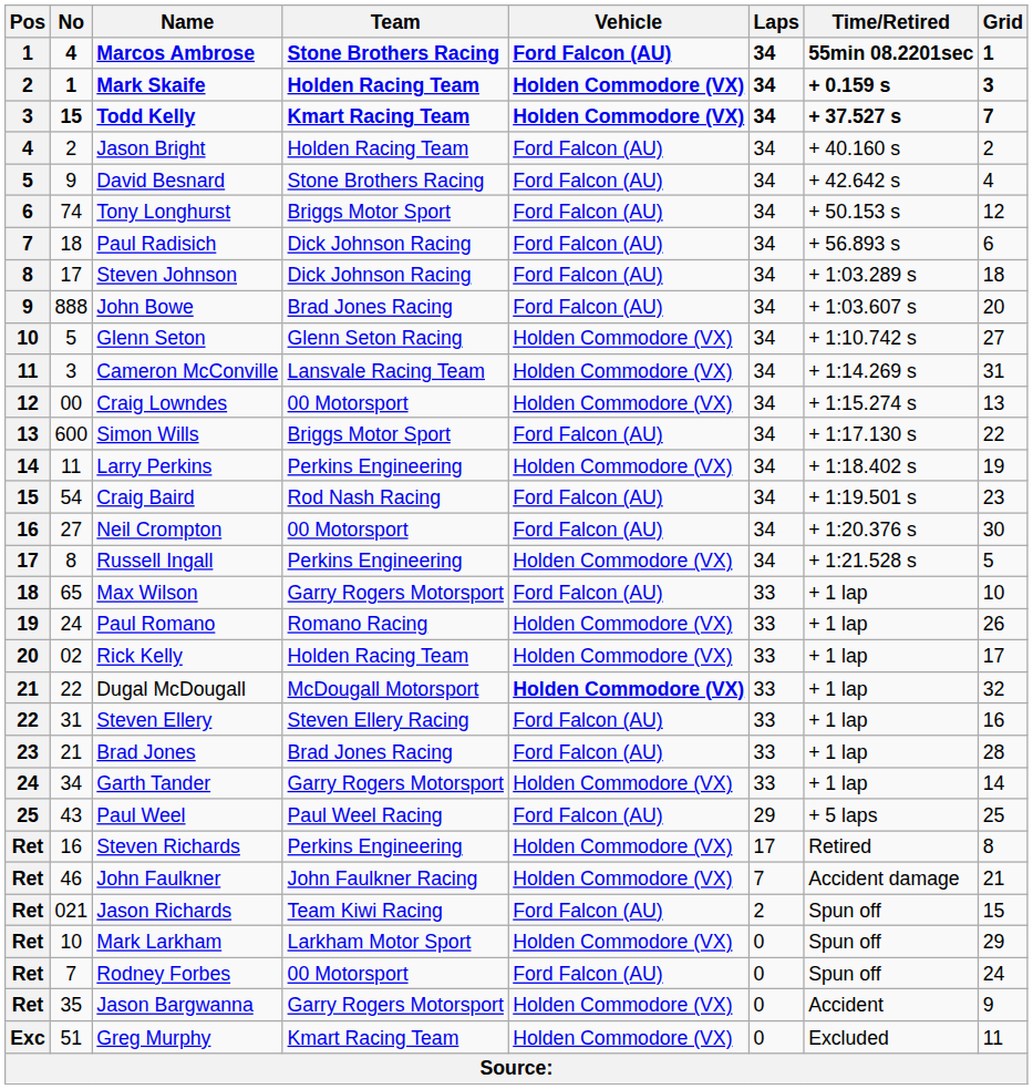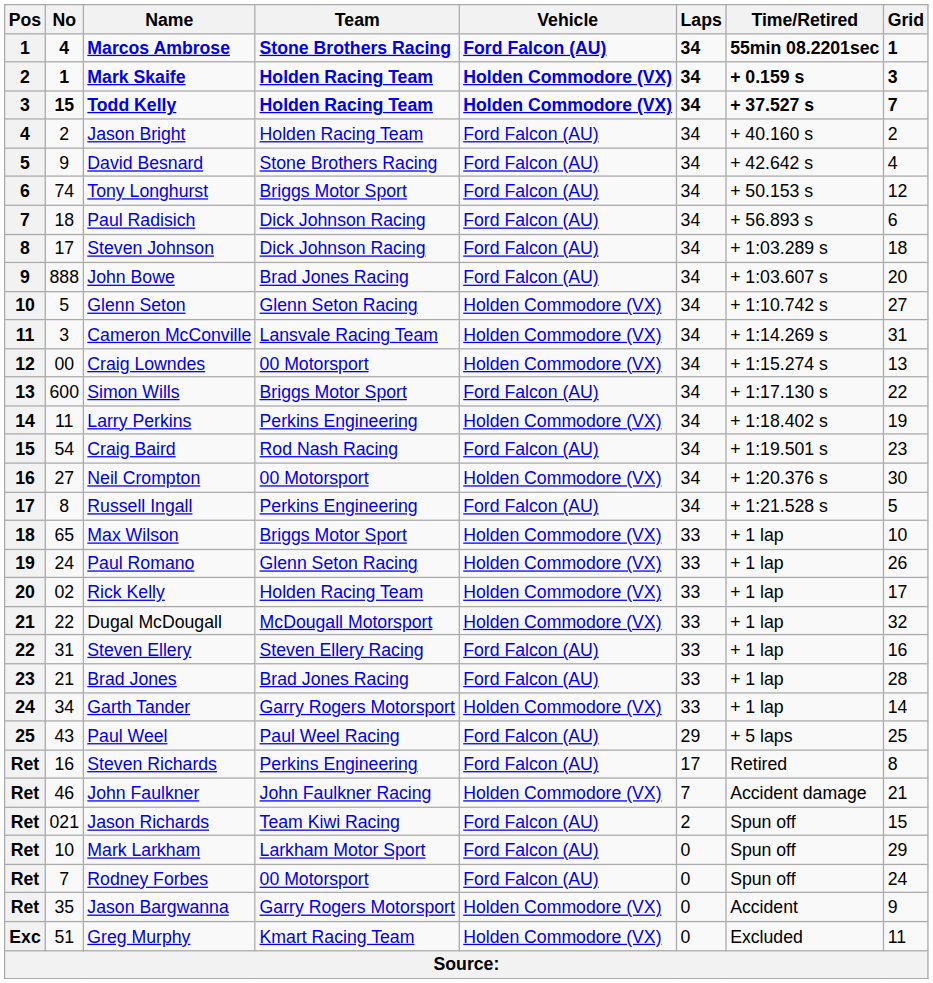 <table class="wikitable" style="font-size: 87%;">
 <tr>
 <th>Pos</th>
 <th>No</th>
 <th>Name</th>
 <th>Team</th>
 <th>Vehicle</th>
 <th>Laps</th>
 <th>Time/Retired</th>
 <th>Grid</th>
 </tr>
 <tr>
 <th>1</th>
 <td align=center><strong>4</strong></td>
 <td> <strong><a href='#'>Marcos Ambrose</a></strong></td>
 <td><strong><a href='#'>Stone Brothers Racing</a></strong></td>
 <td><strong><a href='#'>Ford Falcon (AU)</a></strong></td>
 <td><strong>34</strong></td>
 <td><strong>55min 08.2201sec</strong></td>
 <td><strong>1</strong></td>
 </tr>
 <tr>
 <th>2</th>
 <td align=center><strong>1</strong></td>
 <td> <strong><a href='#'>Mark Skaife</a></strong></td>
 <td><strong><a href='#'>Holden Racing Team</a></strong></td>
 <td><strong><a href='#'>Holden Commodore (VX)</a></strong></td>
 <td><strong>34</strong></td>
 <td><strong>+ 0.159 s</strong></td>
 <td><strong>3</strong></td>
 </tr>
 <tr>
 <th>3</th>
 <td align=center><strong>15</strong></td>
 <td> <strong><a href='#'>Todd Kelly</a></strong></td>
-<td><strong><a href='#'>Kmart Racing Team</a></strong></td>
+<td><strong><a href='#'>Holden Racing Team</a></strong></td>
 <td><strong><a href='#'>Holden Commodore (VX)</a></strong></td>
 <td><strong>34</strong></td>
 <td><strong>+ 37.527 s</strong></td>
 <td><strong>7</strong></td>
 </tr>
 <tr>
 <th>4</th>
 <td align=center>2</td>
 <td> <a href='#'>Jason Bright</a></td>
 <td><a href='#'>Holden Racing Team</a></td>
 <td><a href='#'>Ford Falcon (AU)</a></td>
 <td>34</td>
 <td>+ 40.160 s</td>
 <td>2</td>
 </tr>
 <tr>
 <th>5</th>
 <td align=center>9</td>
 <td> <a href='#'>David Besnard</a></td>
 <td><a href='#'>Stone Brothers Racing</a></td>
 <td><a href='#'>Ford Falcon (AU)</a></td>
 <td>34</td>
 <td>+ 42.642 s</td>
 <td>4</td>
 </tr>
 <tr>
 <th>6</th>
 <td align=center>74</td>
 <td> <a href='#'>Tony Longhurst</a></td>
 <td><a href='#'>Briggs Motor Sport</a></td>
 <td><a href='#'>Ford Falcon (AU)</a></td>
 <td>34</td>
 <td>+ 50.153 s</td>
 <td>12</td>
 </tr>
 <tr>
 <th>7</th>
 <td align=center>18</td>
 <td> <a href='#'>Paul Radisich</a></td>
 <td><a href='#'>Dick Johnson Racing</a></td>
 <td><a href='#'>Ford Falcon (AU)</a></td>
 <td>34</td>
 <td>+ 56.893 s</td>
 <td>6</td>
 </tr>
 <tr>
 <th>8</th>
 <td align=center>17</td>
 <td> <a href='#'>Steven Johnson</a></td>
 <td><a href='#'>Dick Johnson Racing</a></td>
 <td><a href='#'>Ford Falcon (AU)</a></td>
 <td>34</td>
 <td>+ 1:03.289 s</td>
 <td>18</td>
 </tr>
 <tr>
 <th>9</th>
 <td align=center>888</td>
 <td> <a href='#'>John Bowe</a></td>
 <td><a href='#'>Brad Jones Racing</a></td>
 <td><a href='#'>Ford Falcon (AU)</a></td>
 <td>34</td>
 <td>+ 1:03.607 s</td>
 <td>20</td>
 </tr>
 <tr>
 <th>10</th>
 <td align=center>5</td>
 <td> <a href='#'>Glenn Seton</a></td>
 <td><a href='#'>Glenn Seton Racing</a></td>
 <td><a href='#'>Holden Commodore (VX)</a></td>
 <td>34</td>
 <td>+ 1:10.742 s</td>
 <td>27</td>
 </tr>
 <tr>
 <th>11</th>
 <td align=center>3</td>
 <td> <a href='#'>Cameron McConville</a></td>
 <td><a href='#'>Lansvale Racing Team</a></td>
 <td><a href='#'>Holden Commodore (VX)</a></td>
 <td>34</td>
 <td>+ 1:14.269 s</td>
 <td>31</td>
 </tr>
 <tr>
 <th>12</th>
 <td align=center>00</td>
 <td> <a href='#'>Craig Lowndes</a></td>
 <td><a href='#'>00 Motorsport</a></td>
 <td><a href='#'>Holden Commodore (VX)</a></td>
 <td>34</td>
 <td>+ 1:15.274 s</td>
 <td>13</td>
 </tr>
 <tr>
 <th>13</th>
 <td align=center>600</td>
 <td> <a href='#'>Simon Wills</a></td>
 <td><a href='#'>Briggs Motor Sport</a></td>
 <td><a href='#'>Ford Falcon (AU)</a></td>
 <td>34</td>
 <td>+ 1:17.130 s</td>
 <td>22</td>
 </tr>
 <tr>
 <th>14</th>
 <td align=center>11</td>
 <td> <a href='#'>Larry Perkins</a></td>
 <td><a href='#'>Perkins Engineering</a></td>
 <td><a href='#'>Holden Commodore (VX)</a></td>
 <td>34</td>
 <td>+ 1:18.402 s</td>
 <td>19</td>
 </tr>
 <tr>
 <th>15</th>
 <td align=center>54</td>
 <td> <a href='#'>Craig Baird</a></td>
 <td><a href='#'>Rod Nash Racing</a></td>
 <td><a href='#'>Ford Falcon (AU)</a></td>
 <td>34</td>
 <td>+ 1:19.501 s</td>
 <td>23</td>
 </tr>
 <tr>
 <th>16</th>
 <td align=center>27</td>
 <td> <a href='#'>Neil Crompton</a></td>
 <td><a href='#'>00 Motorsport</a></td>
-<td><a href='#'>Ford Falcon (AU)</a></td>
+<td><a href='#'>Holden Commodore (VX)</a></td>
 <td>34</td>
 <td>+ 1:20.376 s</td>
 <td>30</td>
 </tr>
 <tr>
 <th>17</th>
 <td align=center>8</td>
 <td> <a href='#'>Russell Ingall</a></td>
 <td><a href='#'>Perkins Engineering</a></td>
-<td><a href='#'>Holden Commodore (VX)</a></td>
+<td><a href='#'>Ford Falcon (AU)</a></td>
 <td>34</td>
 <td>+ 1:21.528 s</td>
 <td>5</td>
 </tr>
 <tr>
 <th>18</th>
 <td align=center>65</td>
 <td> <a href='#'>Max Wilson</a></td>
-<td><a href='#'>Garry Rogers Motorsport</a></td>
-<td><a href='#'>Ford Falcon (AU)</a></td>
+<td><a href='#'>Briggs Motor Sport</a></td>
+<td><a href='#'>Holden Commodore (VX)</a></td>
 <td>33</td>
 <td>+ 1 lap</td>
 <td>10</td>
 </tr>
 <tr>
 <th>19</th>
 <td align=center>24</td>
 <td> <a href='#'>Paul Romano</a></td>
-<td><a href='#'>Romano Racing</a></td>
+<td><a href='#'>Glenn Seton Racing</a></td>
 <td><a href='#'>Holden Commodore (VX)</a></td>
 <td>33</td>
 <td>+ 1 lap</td>
 <td>26</td>
 </tr>
 <tr>
 <th>20</th>
 <td align=center>02</td>
 <td> <a href='#'>Rick Kelly</a></td>
 <td><a href='#'>Holden Racing Team</a></td>
 <td><a href='#'>Holden Commodore (VX)</a></td>
 <td>33</td>
 <td>+ 1 lap</td>
 <td>17</td>
 </tr>
 <tr>
 <th>21</th>
 <td align=center>22</td>
 <td> Dugal McDougall</td>
 <td><a href='#'>McDougall Motorsport</a></td>
-<td><strong><a href='#'>Holden Commodore (VX)</a></strong></td>
+<td><a href='#'>Holden Commodore (VX)</a></td>
 <td>33</td>
 <td>+ 1 lap</td>
 <td>32</td>
 </tr>
 <tr>
 <th>22</th>
 <td align=center>31</td>
 <td> <a href='#'>Steven Ellery</a></td>
 <td><a href='#'>Steven Ellery Racing</a></td>
 <td><a href='#'>Ford Falcon (AU)</a></td>
 <td>33</td>
 <td>+ 1 lap</td>
 <td>16</td>
 </tr>
 <tr>
 <th>23</th>
 <td align=center>21</td>
 <td> <a href='#'>Brad Jones</a></td>
 <td><a href='#'>Brad Jones Racing</a></td>
 <td><a href='#'>Ford Falcon (AU)</a></td>
 <td>33</td>
 <td>+ 1 lap</td>
 <td>28</td>
 </tr>
 <tr>
 <th>24</th>
 <td align=center>34</td>
 <td> <a href='#'>Garth Tander</a></td>
 <td><a href='#'>Garry Rogers Motorsport</a></td>
 <td><a href='#'>Holden Commodore (VX)</a></td>
 <td>33</td>
 <td>+ 1 lap</td>
 <td>14</td>
 </tr>
 <tr>
 <th>25</th>
 <td align=center>43</td>
 <td> <a href='#'>Paul Weel</a></td>
 <td><a href='#'>Paul Weel Racing</a></td>
 <td><a href='#'>Ford Falcon (AU)</a></td>
 <td>29</td>
 <td>+ 5 laps</td>
 <td>25</td>
 </tr>
 <tr>
 <th>Ret</th>
 <td align=center>16</td>
 <td> <a href='#'>Steven Richards</a></td>
 <td><a href='#'>Perkins Engineering</a></td>
-<td><a href='#'>Holden Commodore (VX)</a></td>
+<td><a href='#'>Ford Falcon (AU)</a></td>
 <td>17</td>
 <td>Retired</td>
 <td>8</td>
 </tr>
 <tr>
 <th>Ret</th>
 <td align=center>46</td>
 <td> <a href='#'>John Faulkner</a></td>
 <td><a href='#'>John Faulkner Racing</a></td>
 <td><a href='#'>Holden Commodore (VX)</a></td>
 <td>7</td>
 <td>Accident damage</td>
 <td>21</td>
 </tr>
 <tr>
 <th>Ret</th>
 <td align=center>021</td>
 <td> <a href='#'>Jason Richards</a></td>
 <td><a href='#'>Team Kiwi Racing</a></td>
 <td><a href='#'>Ford Falcon (AU)</a></td>
 <td>2</td>
 <td>Spun off</td>
 <td>15</td>
 </tr>
 <tr>
 <th>Ret</th>
 <td align=center>10</td>
 <td> <a href='#'>Mark Larkham</a></td>
 <td><a href='#'>Larkham Motor Sport</a></td>
-<td><a href='#'>Holden Commodore (VX)</a></td>
+<td><a href='#'>Ford Falcon (AU)</a></td>
 <td>0</td>
 <td>Spun off</td>
 <td>29</td>
 </tr>
 <tr>
 <th>Ret</th>
 <td align=center>7</td>
 <td> <a href='#'>Rodney Forbes</a></td>
 <td><a href='#'>00 Motorsport</a></td>
 <td><a href='#'>Ford Falcon (AU)</a></td>
 <td>0</td>
 <td>Spun off</td>
 <td>24</td>
 </tr>
 <tr>
 <th>Ret</th>
 <td align=center>35</td>
 <td> <a href='#'>Jason Bargwanna</a></td>
 <td><a href='#'>Garry Rogers Motorsport</a></td>
 <td><a href='#'>Holden Commodore (VX)</a></td>
 <td>0</td>
 <td>Accident</td>
 <td>9</td>
 </tr>
 <tr>
 <th>Exc</th>
 <td align=center>51</td>
 <td> <a href='#'>Greg Murphy</a></td>
 <td><a href='#'>Kmart Racing Team</a></td>
 <td><a href='#'>Holden Commodore (VX)</a></td>
 <td>0</td>
 <td>Excluded</td>
 <td>11</td>
 </tr>
 <tr>
 <th colspan=8>Source:</th>
 </tr>
 <tr>
 </tr>
 </table>
